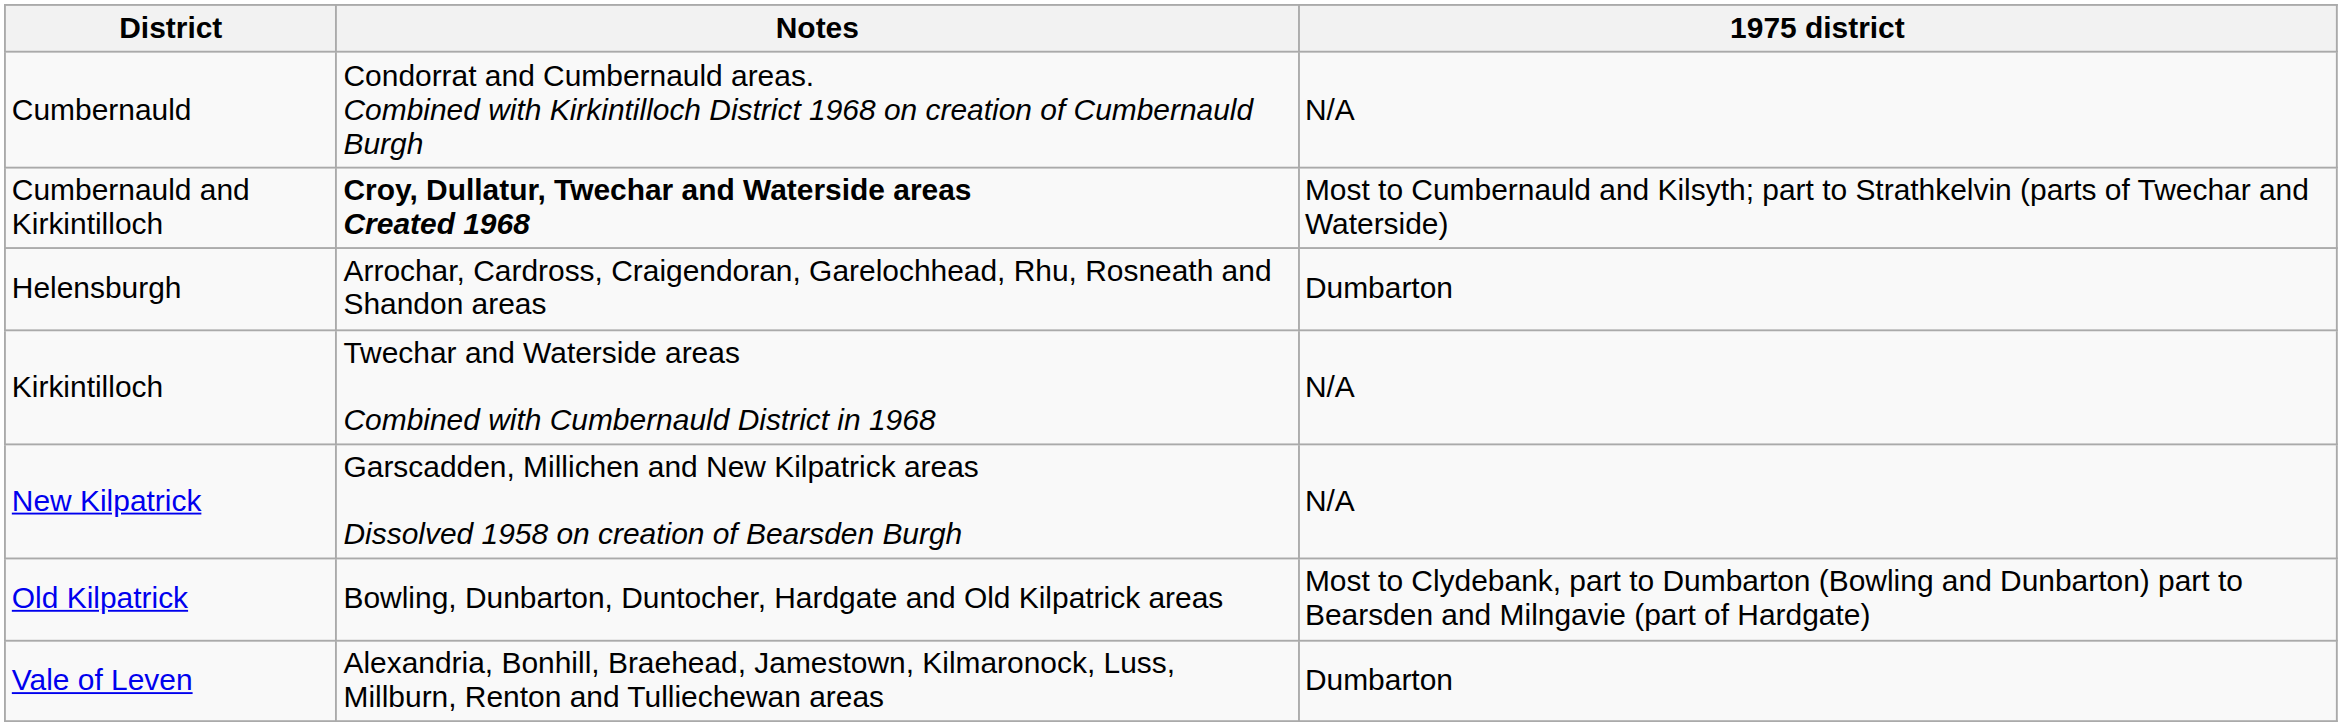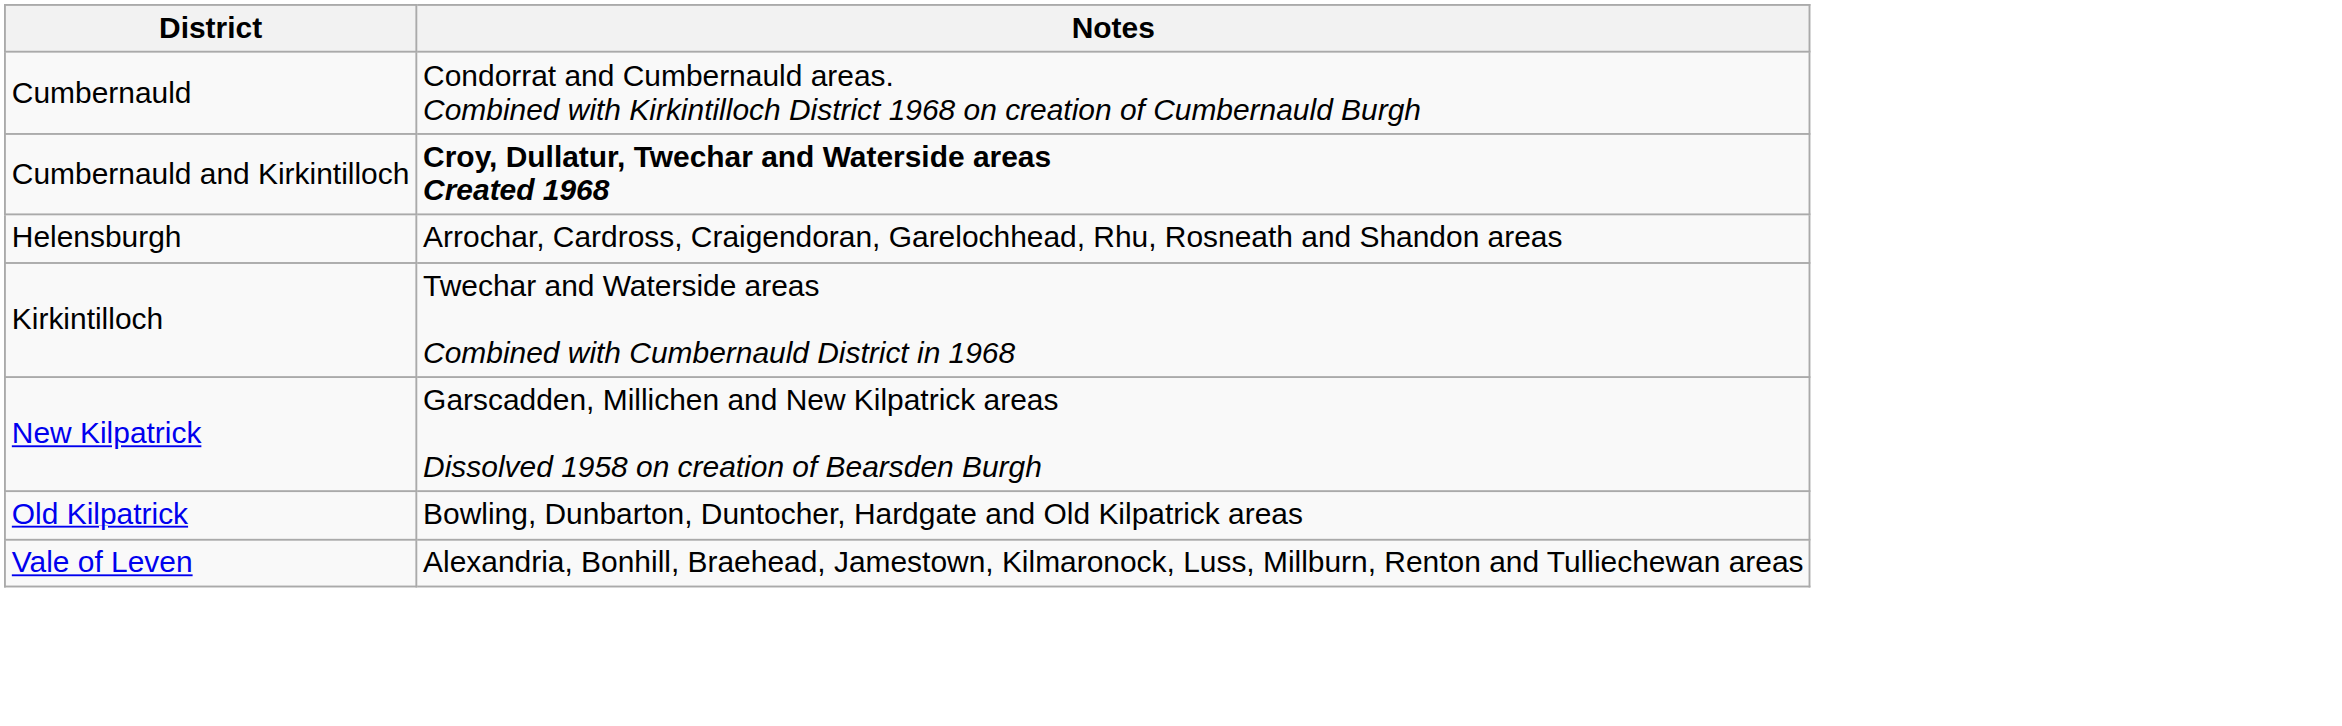 <table class="wikitable">
 <tr>
 <th>District</th>
 <th>Notes</th>
-<th>1975 district</th>
 </tr>
 <tr>
 <td>Cumbernauld</td>
 <td>Condorrat and Cumbernauld areas. <br><em>Combined with Kirkintilloch District 1968 on creation of Cumbernauld Burgh</em></td>
-<td>N/A</td>
 </tr>
 <tr>
 <td>Cumbernauld and Kirkintilloch</td>
 <td><strong>Croy, Dullatur, Twechar and Waterside areas <br><em>Created 1968</em></strong></td>
-<td>Most to Cumbernauld and Kilsyth; part to Strathkelvin (parts of Twechar and Waterside)</td>
 </tr>
 <tr>
 <td>Helensburgh</td>
 <td>Arrochar, Cardross, Craigendoran, Garelochhead, Rhu, Rosneath and Shandon areas</td>
-<td>Dumbarton</td>
 </tr>
 <tr>
 <td>Kirkintilloch</td>
 <td>Twechar and Waterside areas<br><br><em>Combined with Cumbernauld District in 1968</em></td>
-<td>N/A</td>
 </tr>
 <tr>
 <td><a href='#'>New Kilpatrick</a></td>
 <td>Garscadden, Millichen and New Kilpatrick areas<br><br><em>Dissolved 1958 on creation of Bearsden Burgh</em></td>
-<td>N/A</td>
 </tr>
 <tr>
 <td><a href='#'>Old Kilpatrick</a></td>
 <td>Bowling, Dunbarton, Duntocher, Hardgate and Old Kilpatrick areas</td>
-<td>Most to Clydebank, part to Dumbarton (Bowling and Dunbarton) part to Bearsden and Milngavie (part of Hardgate)</td>
 </tr>
 <tr>
 <td><a href='#'>Vale of Leven</a></td>
 <td>Alexandria, Bonhill, Braehead, Jamestown, Kilmaronock, Luss, Millburn, Renton and Tulliechewan areas</td>
-<td>Dumbarton</td>
 </tr>
 </table>
